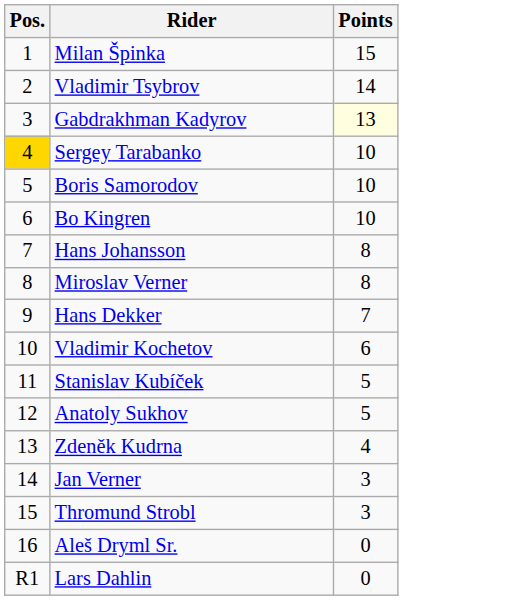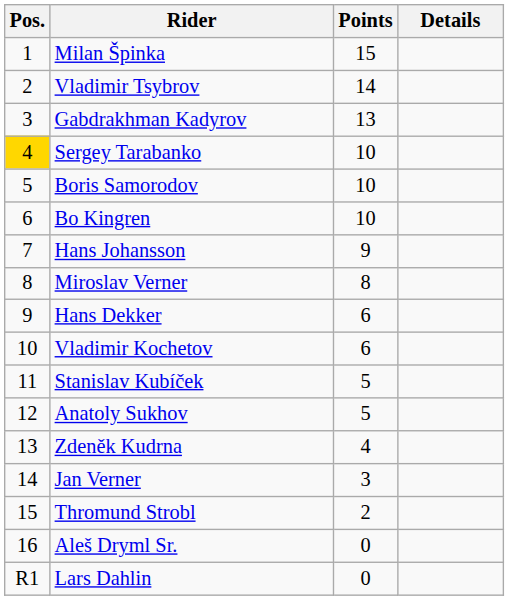 <table class=wikitable style="font-size:93%;">
 <tr>
 <th width=25px>Pos.</th>
 <th width=200px>Rider</th>
 <th width=40px>Points</th>
+<th width=70px>Details</th>
 </tr>
 <tr align=center >
 <td>1</td>
 <td align="left"> <a href='#'>Milan Špinka</a></td>
 <td>15</td>
+<td></td>
 </tr>
 <tr align=center >
 <td>2</td>
 <td align="left"> <a href='#'>Vladimir Tsybrov</a></td>
 <td>14</td>
+<td></td>
 </tr>
 <tr align=center >
 <td>3</td>
 <td align="left"> <a href='#'>Gabdrakhman Kadyrov</a></td>
-<td style="background: lightyellow;">13</td>
+<td>13</td>
+<td></td>
 </tr>
 <tr align=center >
 <td style="background: gold;">4</td>
 <td align=left> <a href='#'>Sergey Tarabanko</a></td>
 <td>10</td>
+<td></td>
 </tr>
 <tr align=center >
 <td>5</td>
 <td align="left"> <a href='#'>Boris Samorodov</a></td>
 <td>10</td>
+<td></td>
 </tr>
 <tr align=center>
 <td>6</td>
 <td align="left"> <a href='#'>Bo Kingren</a></td>
 <td>10</td>
+<td></td>
 </tr>
 <tr align=center>
 <td>7</td>
 <td align="left"> <a href='#'>Hans Johansson</a></td>
-<td>8</td>
+<td>9</td>
+<td></td>
 </tr>
 <tr align=center>
 <td>8</td>
 <td align="left">  <a href='#'>Miroslav Verner</a></td>
 <td>8</td>
+<td></td>
 </tr>
 <tr align=center>
 <td>9</td>
 <td align="left">  <a href='#'>Hans Dekker</a></td>
-<td>7</td>
+<td>6</td>
+<td></td>
 </tr>
 <tr align=center>
 <td>10</td>
 <td align="left"> <a href='#'>Vladimir Kochetov</a></td>
 <td>6</td>
+<td></td>
 </tr>
 <tr align=center>
 <td>11</td>
 <td align="left"> <a href='#'>Stanislav Kubíček</a></td>
 <td>5</td>
+<td></td>
 </tr>
 <tr align=center>
 <td>12</td>
 <td align="left"> <a href='#'>Anatoly Sukhov</a></td>
 <td>5</td>
+<td></td>
 </tr>
 <tr align=center>
 <td>13</td>
 <td align=left> <a href='#'>Zdeněk Kudrna</a></td>
 <td>4</td>
+<td></td>
 </tr>
 <tr align=center>
 <td>14</td>
 <td align="left"> <a href='#'>Jan Verner</a></td>
 <td>3</td>
+<td></td>
 </tr>
 <tr align=center>
 <td>15</td>
 <td align="left"> <a href='#'>Thromund Strobl</a></td>
-<td>3</td>
+<td>2</td>
+<td></td>
 </tr>
 <tr align=center>
 <td>16</td>
 <td align="left"> <a href='#'>Aleš Dryml Sr.</a></td>
 <td>0</td>
+<td></td>
 </tr>
 <tr align=center>
 <td>R1</td>
 <td align="left"> <a href='#'>Lars Dahlin</a></td>
 <td>0</td>
+<td></td>
 </tr>
 </table>
